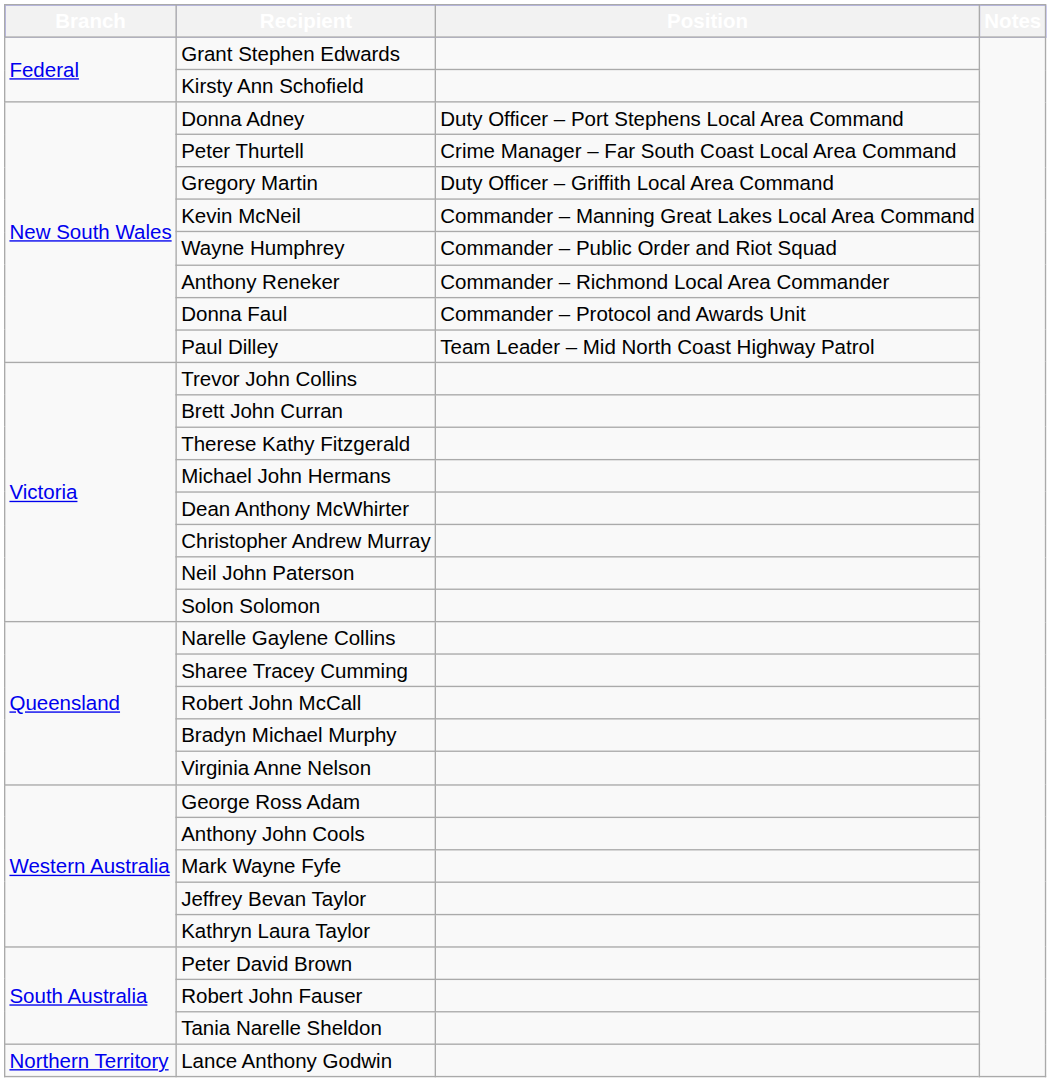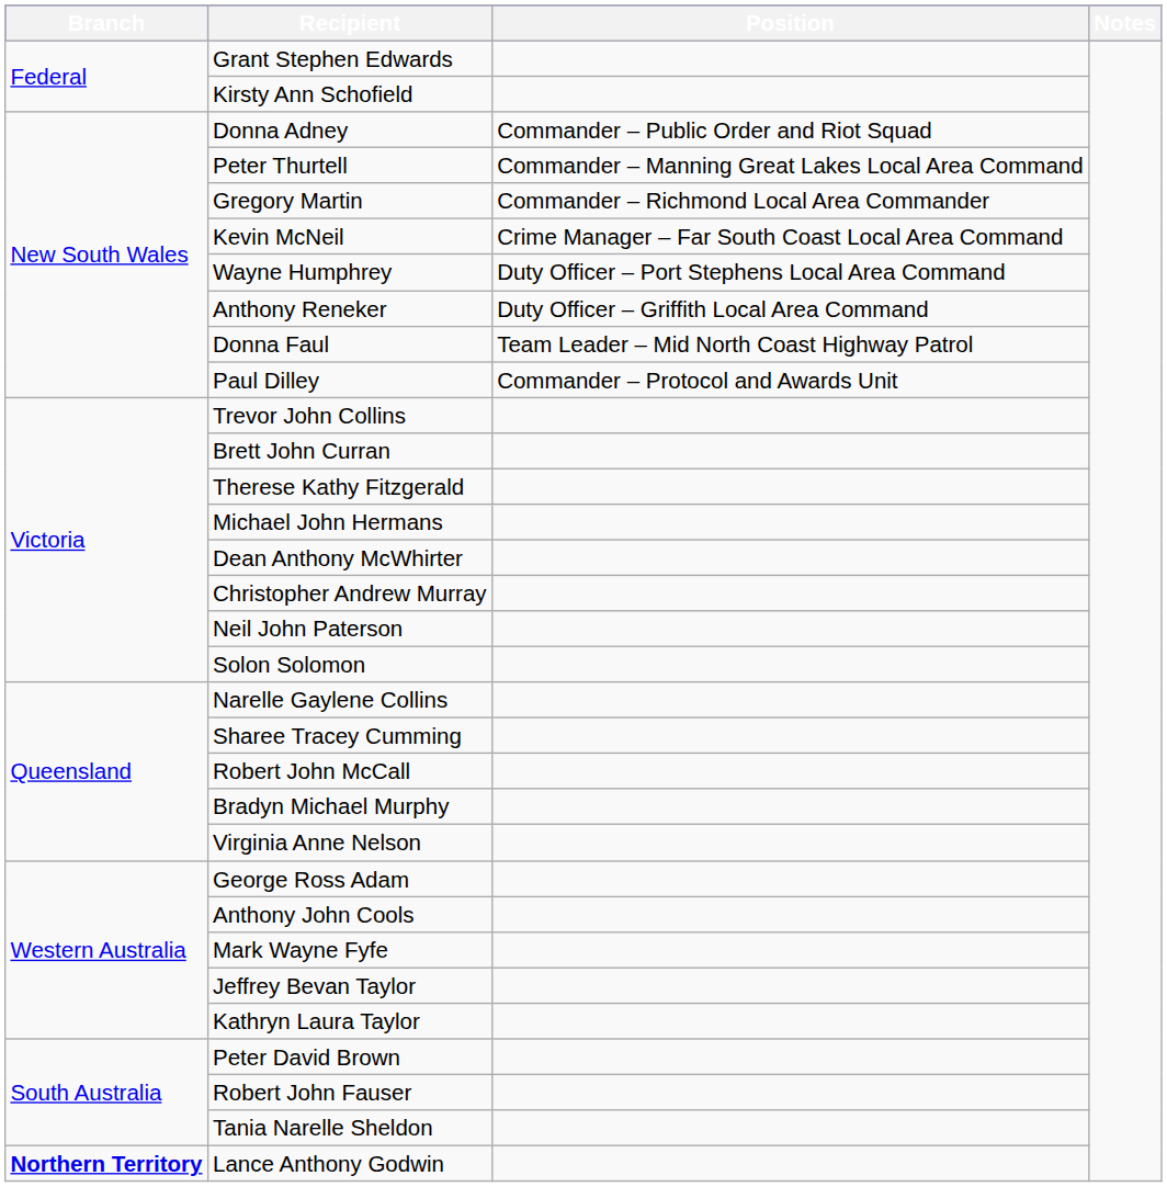 <table class="wikitable" style="font-size:95%;">
 <tr style="background: blue; color: white">
 <th>Branch</th>
 <th>Recipient</th>
 <th>Position</th>
 <th>Notes</th>
 </tr>
 <tr>
 <td rowspan=2><a href='#'>Federal</a></td>
 <td> Grant Stephen Edwards</td>
 <td></td>
 <td rowspan=32></td>
 </tr>
 <tr>
 <td> Kirsty Ann Schofield</td>
 <td></td>
 </tr>
 <tr>
 <td rowspan=8><a href='#'>New South Wales</a></td>
 <td> Donna Adney</td>
+<td>Commander – Public Order and Riot Squad</td>
+</tr>
+<tr>
+<td> Peter Thurtell</td>
+<td>Commander – Manning Great Lakes Local Area Command</td>
+</tr>
+<tr>
+<td> Gregory Martin</td>
+<td>Commander – Richmond Local Area Commander</td>
+</tr>
+<tr>
+<td> Kevin McNeil</td>
+<td>Crime Manager – Far South Coast Local Area Command</td>
+</tr>
+<tr>
+<td> Wayne Humphrey</td>
 <td>Duty Officer – Port Stephens Local Area Command</td>
 </tr>
 <tr>
-<td> Peter Thurtell</td>
-<td>Crime Manager – Far South Coast Local Area Command</td>
-</tr>
-<tr>
-<td> Gregory Martin</td>
+<td> Anthony Reneker</td>
 <td>Duty Officer – Griffith Local Area Command</td>
 </tr>
 <tr>
-<td> Kevin McNeil</td>
-<td>Commander – Manning Great Lakes Local Area Command</td>
-</tr>
-<tr>
-<td> Wayne Humphrey</td>
-<td>Commander – Public Order and Riot Squad</td>
-</tr>
-<tr>
-<td> Anthony Reneker</td>
-<td>Commander – Richmond Local Area Commander</td>
-</tr>
-<tr>
 <td> Donna Faul</td>
-<td>Commander – Protocol and Awards Unit</td>
+<td>Team Leader – Mid North Coast Highway Patrol</td>
 </tr>
 <tr>
 <td> Paul Dilley</td>
-<td>Team Leader – Mid North Coast Highway Patrol</td>
+<td>Commander – Protocol and Awards Unit</td>
 </tr>
 <tr>
 <td rowspan=8><a href='#'>Victoria</a></td>
 <td> Trevor John Collins</td>
 <td></td>
 </tr>
 <tr>
 <td> Brett John Curran</td>
 <td></td>
 </tr>
 <tr>
 <td> Therese Kathy Fitzgerald</td>
 <td></td>
 </tr>
 <tr>
 <td> Michael John Hermans</td>
 <td></td>
 </tr>
 <tr>
 <td> Dean Anthony McWhirter</td>
 <td></td>
 </tr>
 <tr>
 <td> Christopher Andrew Murray</td>
 <td></td>
 </tr>
 <tr>
 <td> Neil John Paterson</td>
 <td></td>
 </tr>
 <tr>
 <td> Solon Solomon</td>
 <td></td>
 </tr>
 <tr>
 <td rowspan=5><a href='#'>Queensland</a></td>
 <td> Narelle Gaylene Collins</td>
 <td></td>
 </tr>
 <tr>
 <td> Sharee Tracey Cumming</td>
 <td></td>
 </tr>
 <tr>
 <td> Robert John McCall</td>
 <td></td>
 </tr>
 <tr>
 <td> Bradyn Michael Murphy</td>
 <td></td>
 </tr>
 <tr>
 <td> Virginia Anne Nelson</td>
 <td></td>
 </tr>
 <tr>
 <td rowspan=5><a href='#'>Western Australia</a></td>
 <td> George Ross Adam</td>
 <td></td>
 </tr>
 <tr>
 <td> Anthony John Cools</td>
 <td></td>
 </tr>
 <tr>
 <td>  Mark Wayne Fyfe</td>
 <td></td>
 </tr>
 <tr>
 <td> Jeffrey Bevan Taylor</td>
 <td></td>
 </tr>
 <tr>
 <td> Kathryn Laura Taylor</td>
 <td></td>
 </tr>
 <tr>
 <td rowspan=3><a href='#'>South Australia</a></td>
 <td> Peter David Brown</td>
 <td></td>
 </tr>
 <tr>
 <td> Robert John Fauser</td>
 <td></td>
 </tr>
 <tr>
 <td> Tania Narelle Sheldon</td>
 <td></td>
 </tr>
 <tr>
-<td><a href='#'>Northern Territory</a></td>
+<td><strong><a href='#'>Northern Territory</a></strong></td>
 <td> Lance Anthony Godwin</td>
 <td></td>
 </tr>
 </table>
